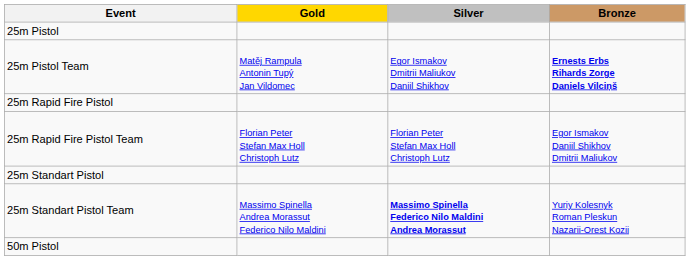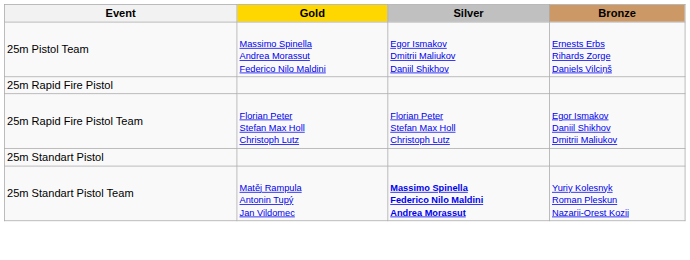 <table class="wikitable" width=70% style="font-size:90%; text-align:left;">
 <tr align=center>
 <th>Event</th>
 <td bgcolor=gold><strong>Gold</strong></td>
 <td bgcolor=silver><strong>Silver</strong></td>
 <td bgcolor=cc9966><strong>Bronze</strong></td>
 </tr>
 <tr>
-<td>25m Pistol</td>
-<td></td>
-<td></td>
-<td></td>
-</tr>
-<tr>
 <td>25m Pistol Team</td>
-<td><br><small><a href='#'>Matěj Rampula</a><br><a href='#'>Antonin Tupý</a><br><a href='#'>Jan Vildomec</a></small></td>
+<td><br><small><a href='#'>Massimo Spinella</a><br><a href='#'>Andrea Morassut</a><br><a href='#'>Federico Nilo Maldini</a></small></td>
 <td><br><small><a href='#'>Egor Ismakov</a><br><a href='#'>Dmitrii Maliukov</a><br><a href='#'>Daniil Shikhov</a></small></td>
-<td><strong><br><small><a href='#'>Ernests Erbs</a><br><a href='#'>Rihards Zorge</a><br><a href='#'>Daniels Vilciņš</a></small></strong></td>
+<td><br><small><a href='#'>Ernests Erbs</a><br><a href='#'>Rihards Zorge</a><br><a href='#'>Daniels Vilciņš</a></small></td>
 </tr>
 <tr>
 <td>25m Rapid Fire Pistol</td>
 <td></td>
 <td></td>
 <td></td>
 </tr>
 <tr>
 <td>25m Rapid Fire Pistol Team</td>
 <td><br><small><a href='#'>Florian Peter</a><br><a href='#'>Stefan Max Holl</a><br><a href='#'>Christoph Lutz</a></small></td>
 <td><br><small><a href='#'>Florian Peter</a><br><a href='#'>Stefan Max Holl</a><br><a href='#'>Christoph Lutz</a></small></td>
 <td><br><small><a href='#'>Egor Ismakov</a><br><a href='#'>Daniil Shikhov</a><br><a href='#'>Dmitrii Maliukov</a></small></td>
 </tr>
 <tr>
 <td>25m Standart Pistol</td>
 <td></td>
 <td></td>
 <td></td>
 </tr>
 <tr>
 <td>25m Standart Pistol Team</td>
-<td><br><small><a href='#'>Massimo Spinella</a><br><a href='#'>Andrea Morassut</a><br><a href='#'>Federico Nilo Maldini</a></small></td>
+<td><br><small><a href='#'>Matěj Rampula</a><br><a href='#'>Antonin Tupý</a><br><a href='#'>Jan Vildomec</a></small></td>
 <td><strong><br><small><a href='#'>Massimo Spinella</a><br><a href='#'>Federico Nilo Maldini</a><br><a href='#'>Andrea Morassut</a></small></strong></td>
 <td><br><small><a href='#'>Yuriy Kolesnyk</a><br><a href='#'>Roman Pleskun</a><br><a href='#'>Nazarii-Orest Kozii</a></small></td>
 </tr>
-<tr>
-<td>50m Pistol</td>
-<td></td>
-<td></td>
-<td></td>
-</tr>
 </table>
